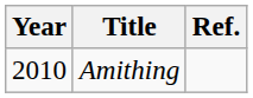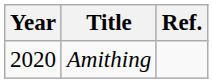 <table class="wikitable">
 <tr>
 <th>Year</th>
 <th>Title</th>
 <th>Ref.</th>
 </tr>
 <tr>
-<td>2010</td>
+<td>2020</td>
 <td><em>Amithing</em></td>
 <td></td>
 </tr>
 </table>
